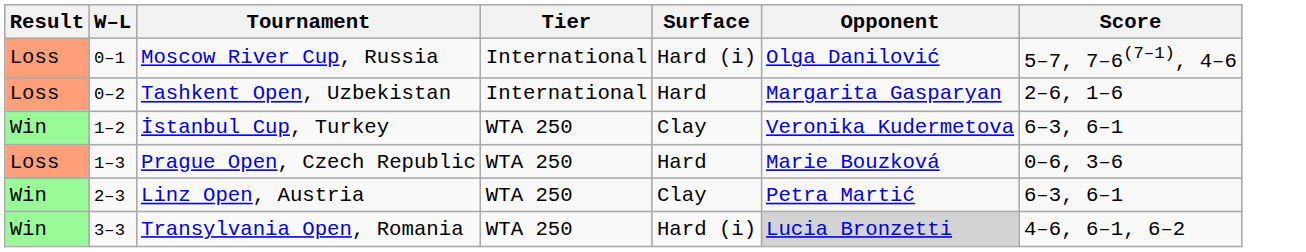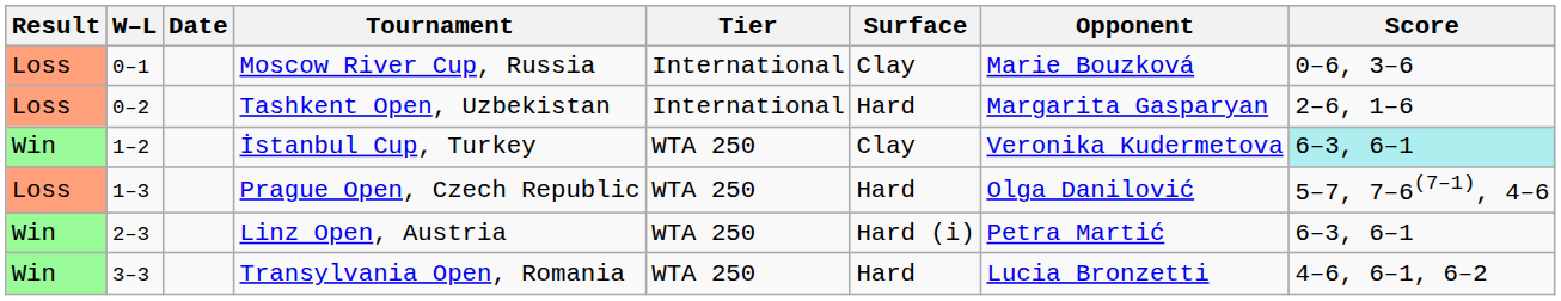 <table class="sortable wikitable">
 <tr>
 <th>Result</th>
 <th class="unsortable">W–L</th>
+<th>Date</th>
 <th>Tournament</th>
 <th>Tier</th>
 <th>Surface</th>
 <th>Opponent</th>
 <th class="unsortable">Score</th>
 </tr>
 <tr>
 <td bgcolor="ffa07a">Loss</td>
 <td><small>0–1</small></td>
+<td><a href='#'></a></td>
 <td><a href='#'>Moscow River Cup</a>, Russia</td>
 <td>International</td>
-<td>Hard (i)</td>
-<td> <a href='#'>Olga Danilović</a></td>
-<td>5–7, 7–6<sup>(7–1)</sup>, 4–6</td>
+<td>Clay</td>
+<td> <a href='#'>Marie Bouzková</a></td>
+<td>0–6, 3–6</td>
 </tr>
 <tr>
 <td bgcolor="ffa07a">Loss</td>
 <td><small>0–2</small></td>
+<td><a href='#'></a></td>
 <td><a href='#'>Tashkent Open</a>, Uzbekistan</td>
 <td>International</td>
 <td>Hard</td>
 <td> <a href='#'>Margarita Gasparyan</a></td>
 <td>2–6, 1–6</td>
 </tr>
 <tr>
 <td bgcolor=98FB98>Win</td>
 <td><small>1–2</small></td>
+<td><a href='#'></a></td>
 <td><a href='#'>İstanbul Cup</a>, Turkey</td>
 <td>WTA 250</td>
 <td>Clay</td>
 <td> <a href='#'>Veronika Kudermetova</a></td>
-<td>6–3, 6–1</td>
+<td style="background: paleturquoise;">6–3, 6–1</td>
 </tr>
 <tr>
 <td bgcolor=FFA07A>Loss</td>
 <td><small>1–3</small></td>
+<td><a href='#'></a></td>
 <td><a href='#'>Prague Open</a>, Czech Republic</td>
 <td>WTA 250</td>
 <td>Hard</td>
-<td> <a href='#'>Marie Bouzková</a></td>
-<td>0–6, 3–6</td>
+<td> <a href='#'>Olga Danilović</a></td>
+<td>5–7, 7–6<sup>(7–1)</sup>, 4–6</td>
 </tr>
 <tr>
 <td bgcolor=98FB98>Win</td>
 <td><small>2–3</small></td>
+<td><a href='#'></a></td>
 <td><a href='#'>Linz Open</a>, Austria</td>
 <td>WTA 250</td>
-<td>Clay</td>
+<td>Hard (i)</td>
 <td> <a href='#'>Petra Martić</a></td>
 <td>6–3, 6–1</td>
 </tr>
 <tr>
 <td bgcolor=98FB98>Win</td>
 <td><small>3–3</small></td>
+<td><a href='#'></a></td>
 <td><a href='#'>Transylvania Open</a>, Romania</td>
 <td>WTA 250</td>
-<td>Hard (i)</td>
-<td style="background: lightgrey;"> <a href='#'>Lucia Bronzetti</a></td>
+<td>Hard</td>
+<td> <a href='#'>Lucia Bronzetti</a></td>
 <td>4–6, 6–1, 6–2</td>
 </tr>
 </table>
